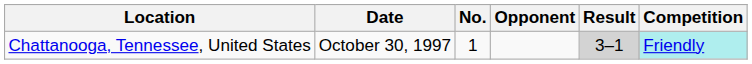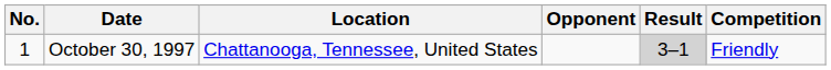 <table class="wikitable plainrowheaders">
 <tr>
+<th>No.</th>
+<th>Date</th>
 <th>Location</th>
-<th>Date</th>
-<th>No.</th>
 <th>Opponent</th>
 <th>Result</th>
 <th>Competition</th>
 </tr>
 <tr>
+<td align="center">1</td>
+<td>October 30, 1997</td>
 <td><a href='#'>Chattanooga, Tennessee</a>, United States</td>
-<td>October 30, 1997</td>
-<td align="center">1</td>
 <td></td>
 <td align="center" style="background: lightgrey;">3–1</td>
-<td style="background: paleturquoise;"><a href='#'>Friendly</a></td>
+<td><a href='#'>Friendly</a></td>
 </tr>
 </table>
